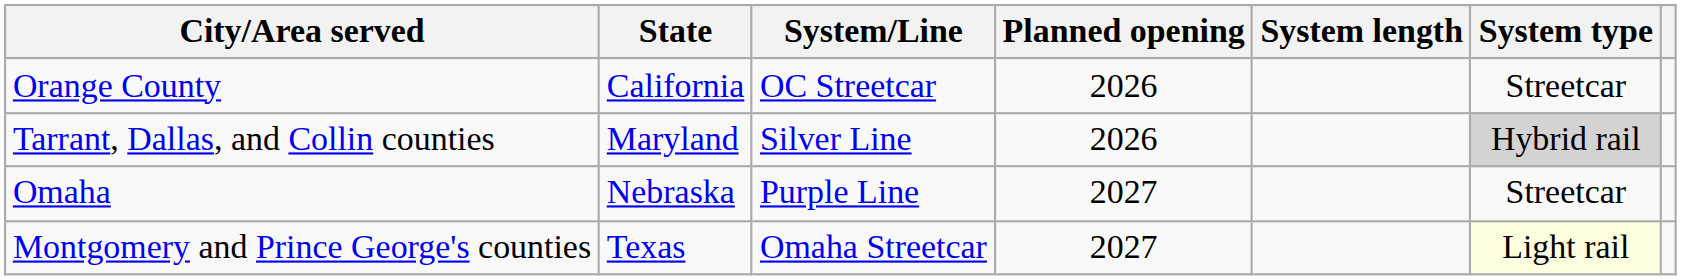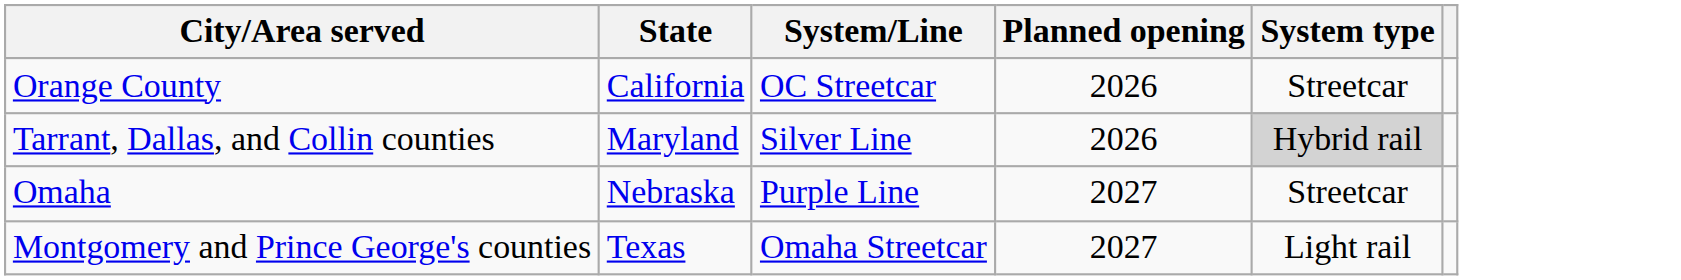 <table class="wikitable sortable" style="text-align:center;">
 <tr>
 <th>City/Area served</th>
 <th>State</th>
 <th>System/Line</th>
 <th>Planned opening</th>
-<th data-sort-type="number">System length</th>
 <th>System type</th>
 <th></th>
 </tr>
 <tr>
 <td style="text-align:left;"><a href='#'>Orange County</a></td>
 <td style="text-align:left;"><a href='#'>California</a></td>
 <td style="text-align:left;"><a href='#'>OC Streetcar</a></td>
 <td>2026</td>
-<td></td>
 <td>Streetcar</td>
 <td></td>
 </tr>
 <tr>
 <td style="text-align:left;"><a href='#'>Tarrant</a>, <a href='#'>Dallas</a>, and <a href='#'>Collin</a> counties</td>
 <td style="text-align:left;"><a href='#'>Maryland</a></td>
 <td style="text-align:left;"><a href='#'>Silver Line</a></td>
 <td>2026</td>
-<td></td>
 <td style="background: lightgrey;">Hybrid rail</td>
 <td></td>
 </tr>
 <tr>
 <td style="text-align:left;"><a href='#'>Omaha</a></td>
 <td style="text-align:left;"><a href='#'>Nebraska</a></td>
 <td style="text-align:left;"><a href='#'>Purple Line</a></td>
 <td>2027</td>
-<td></td>
 <td>Streetcar</td>
 <td></td>
 </tr>
 <tr>
 <td style="text-align:left;"><a href='#'>Montgomery</a> and <a href='#'>Prince George's</a> counties</td>
 <td style="text-align:left;"><a href='#'>Texas</a></td>
 <td style="text-align:left;"><a href='#'>Omaha Streetcar</a></td>
 <td>2027</td>
-<td></td>
-<td style="background: lightyellow;">Light rail</td>
+<td>Light rail</td>
 <td></td>
 </tr>
 </table>
